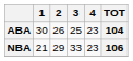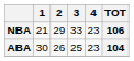 <table class="wikitable sortable">
 <tr>
 <th></th>
 <th>1</th>
 <th>2</th>
 <th>3</th>
 <th>4</th>
 <th>TOT</th>
 </tr>
 <tr>
+<th>NBA</th>
+<td align="center">21</td>
+<td align="center">29</td>
+<td align="center">33</td>
+<td align="center">23</td>
+<th align="center">106</th>
+</tr>
+<tr>
 <th>ABA</th>
 <td align="center">30</td>
 <td align="center">26</td>
 <td align="center">25</td>
 <td align="center">23</td>
 <th align="center">104</th>
 </tr>
 <tr>
-<th>NBA</th>
-<td align="center">21</td>
-<td align="center">29</td>
-<td align="center">33</td>
-<td align="center">23</td>
-<th align="center">106</th>
-</tr>
-<tr>
 </tr>
 </table>
